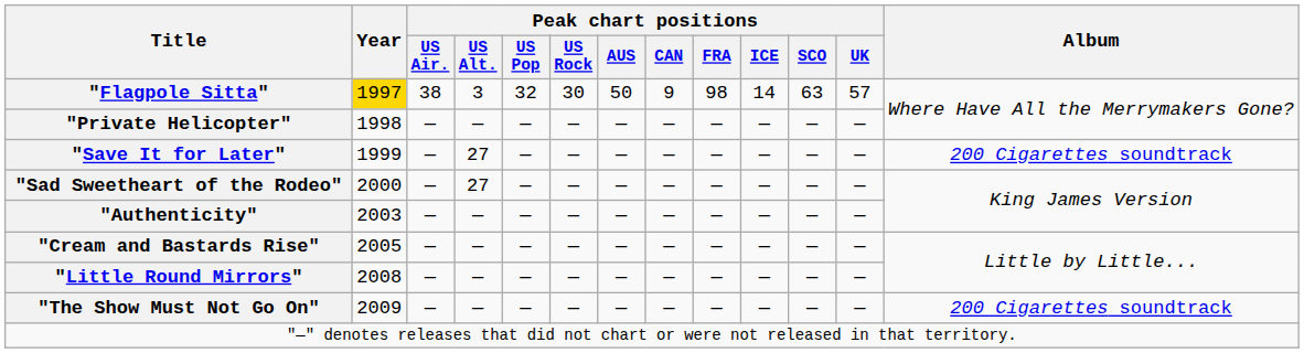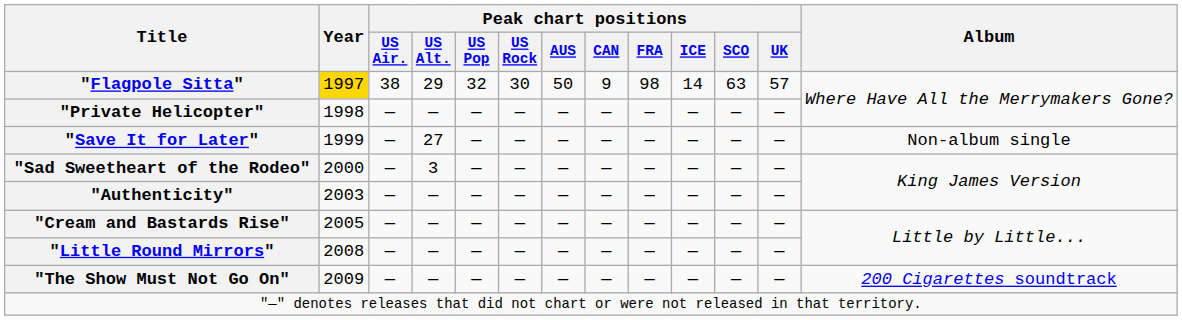 <table class="wikitable plainrowheaders" style="text-align:center;">
 <tr>
 <th scope="col" rowspan="2" style="width:18em;">Title</th>
 <th scope="col" rowspan="2">Year</th>
 <th scope="col" colspan="10">Peak chart positions</th>
 <th scope="col" rowspan="2">Album</th>
 </tr>
 <tr>
 <th style="width:2.5em;font-size:85%"><a href='#'>US<br>Air.</a><br></th>
 <th style="width:2.5em;font-size:85%"><a href='#'>US Alt.</a><br></th>
 <th style="width:2.5em;font-size:85%"><a href='#'>US<br>Pop</a><br></th>
 <th style="width:2.5em;font-size:85%"><a href='#'>US<br>Rock</a><br></th>
 <th style="width:2.5em;font-size:85%"><a href='#'>AUS</a><br></th>
 <th style="width:2.5em;font-size:85%"><a href='#'>CAN</a><br></th>
 <th style="width:2.5em;font-size:85%"><a href='#'>FRA</a><br></th>
 <th style="width:2.5em;font-size:85%"><a href='#'>ICE</a><br></th>
 <th style="width:2.5em;font-size:85%"><a href='#'>SCO</a><br></th>
 <th style="width:2.5em;font-size:85%"><a href='#'>UK</a><br></th>
 </tr>
 <tr>
 <th scope="row">"<a href='#'>Flagpole Sitta</a>"</th>
 <td style="background: gold;">1997</td>
 <td>38</td>
-<td>3</td>
+<td>29</td>
 <td>32</td>
 <td>30</td>
 <td>50</td>
 <td>9</td>
 <td>98</td>
 <td>14</td>
 <td>63</td>
 <td>57</td>
 <td rowspan="2"><em>Where Have All the Merrymakers Gone?</em></td>
 </tr>
 <tr>
 <th scope="row">"Private Helicopter"</th>
 <td>1998</td>
 <td>—</td>
 <td>—</td>
 <td>—</td>
 <td>—</td>
 <td>—</td>
 <td>—</td>
 <td>—</td>
 <td>—</td>
 <td>—</td>
 <td>—</td>
 </tr>
 <tr>
 <th scope="row">"<a href='#'>Save It for Later</a>"</th>
 <td>1999</td>
 <td>—</td>
 <td>27</td>
 <td>—</td>
 <td>—</td>
 <td>—</td>
 <td>—</td>
 <td>—</td>
 <td>—</td>
 <td>—</td>
 <td>—</td>
-<td><a href='#'><em>200 Cigarettes</em> soundtrack</a></td>
+<td>Non-album single</td>
 </tr>
 <tr>
 <th scope="row">"Sad Sweetheart of the Rodeo"</th>
 <td>2000</td>
 <td>—</td>
-<td>27</td>
+<td>3</td>
 <td>—</td>
 <td>—</td>
 <td>—</td>
 <td>—</td>
 <td>—</td>
 <td>—</td>
 <td>—</td>
 <td>—</td>
 <td rowspan="2"><em>King James Version</em></td>
 </tr>
 <tr>
 <th scope="row">"Authenticity"</th>
 <td>2003</td>
 <td>—</td>
 <td>—</td>
 <td>—</td>
 <td>—</td>
 <td>—</td>
 <td>—</td>
 <td>—</td>
 <td>—</td>
 <td>—</td>
 <td>—</td>
 </tr>
 <tr>
 <th scope="row">"Cream and Bastards Rise"</th>
 <td>2005</td>
 <td>—</td>
 <td>—</td>
 <td>—</td>
 <td>—</td>
 <td>—</td>
 <td>—</td>
 <td>—</td>
 <td>—</td>
 <td>—</td>
 <td>—</td>
 <td rowspan="2"><em>Little by Little...</em></td>
 </tr>
 <tr>
 <th scope="row">"<a href='#'>Little Round Mirrors</a>"</th>
 <td>2008</td>
 <td>—</td>
 <td>—</td>
 <td>—</td>
 <td>—</td>
 <td>—</td>
 <td>—</td>
 <td>—</td>
 <td>—</td>
 <td>—</td>
 <td>—</td>
 </tr>
 <tr>
 <th scope="row">"The Show Must Not Go On"</th>
 <td>2009</td>
 <td>—</td>
 <td>—</td>
 <td>—</td>
 <td>—</td>
 <td>—</td>
 <td>—</td>
 <td>—</td>
 <td>—</td>
 <td>—</td>
 <td>—</td>
 <td><a href='#'><em>200 Cigarettes</em> soundtrack</a></td>
 </tr>
 <tr>
 <td colspan="14" style="text-align:center; font-size:8pt;">"—" denotes releases that did not chart or were not released in that territory.</td>
 </tr>
 </table>
